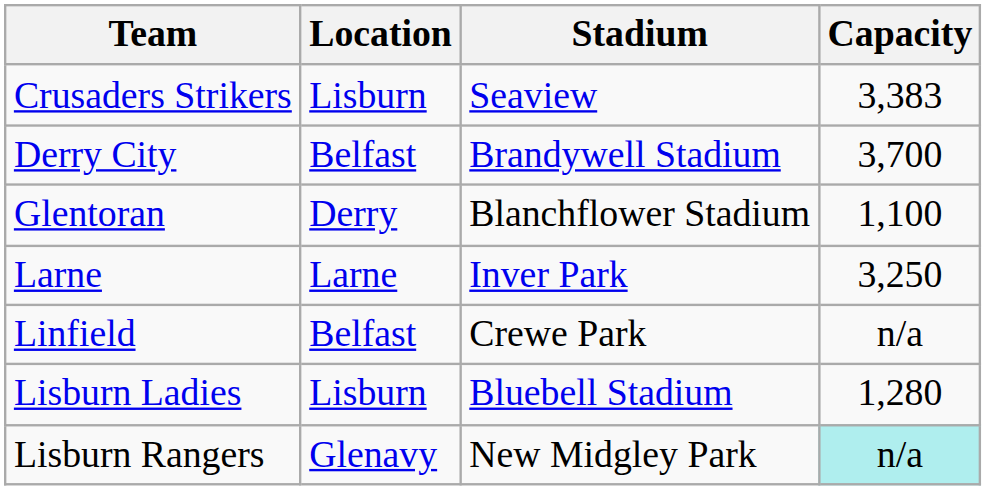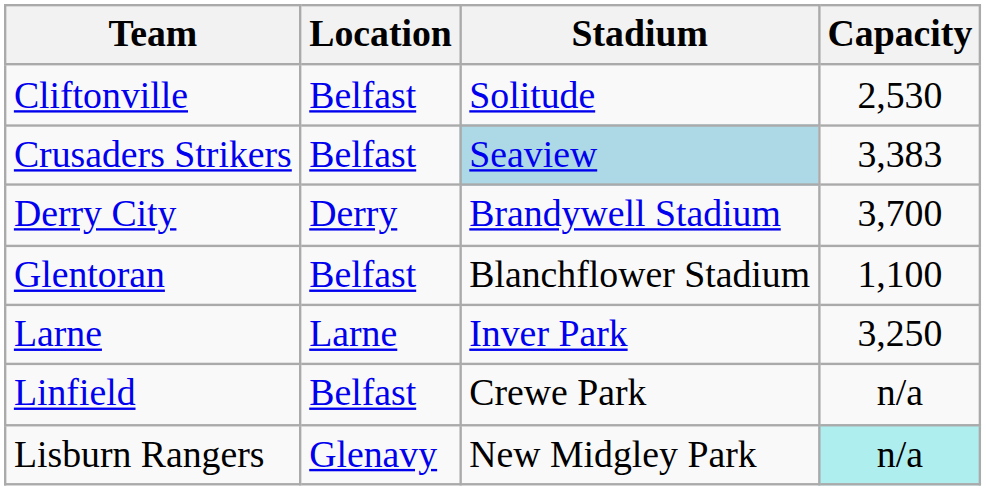 <table class="wikitable sortable">
 <tr>
 <th>Team</th>
 <th>Location</th>
 <th>Stadium</th>
 <th>Capacity</th>
 </tr>
 <tr>
+<td><a href='#'>Cliftonville</a></td>
+<td><a href='#'>Belfast</a> </td>
+<td><a href='#'>Solitude</a></td>
+<td style="text-align:center">2,530</td>
+</tr>
+<tr>
 <td><a href='#'>Crusaders Strikers</a></td>
-<td><a href='#'>Lisburn</a></td>
-<td><a href='#'>Seaview</a></td>
+<td><a href='#'>Belfast</a> </td>
+<td style="background: lightblue;"><a href='#'>Seaview</a></td>
 <td style="text-align:center">3,383</td>
 </tr>
 <tr>
 <td><a href='#'>Derry City</a></td>
-<td><a href='#'>Belfast</a> </td>
+<td><a href='#'>Derry</a></td>
 <td><a href='#'>Brandywell Stadium</a></td>
 <td style="text-align:center">3,700</td>
 </tr>
 <tr>
 <td><a href='#'>Glentoran</a></td>
-<td><a href='#'>Derry</a></td>
+<td><a href='#'>Belfast</a> </td>
 <td>Blanchflower Stadium</td>
 <td style="text-align:center">1,100</td>
 </tr>
 <tr>
 <td><a href='#'>Larne</a></td>
 <td><a href='#'>Larne</a></td>
 <td><a href='#'>Inver Park</a></td>
 <td style="text-align:center">3,250</td>
 </tr>
 <tr>
 <td><a href='#'>Linfield</a></td>
 <td><a href='#'>Belfast</a> </td>
 <td>Crewe Park</td>
 <td style="text-align:center">n/a</td>
 </tr>
 <tr>
-<td><a href='#'>Lisburn Ladies</a></td>
-<td><a href='#'>Lisburn</a></td>
-<td><a href='#'>Bluebell Stadium</a></td>
-<td style="text-align:center">1,280</td>
-</tr>
-<tr>
 <td>Lisburn Rangers</td>
 <td><a href='#'>Glenavy</a></td>
 <td>New Midgley Park</td>
 <td style="background: paleturquoise; text-align:center">n/a</td>
 </tr>
 </table>
